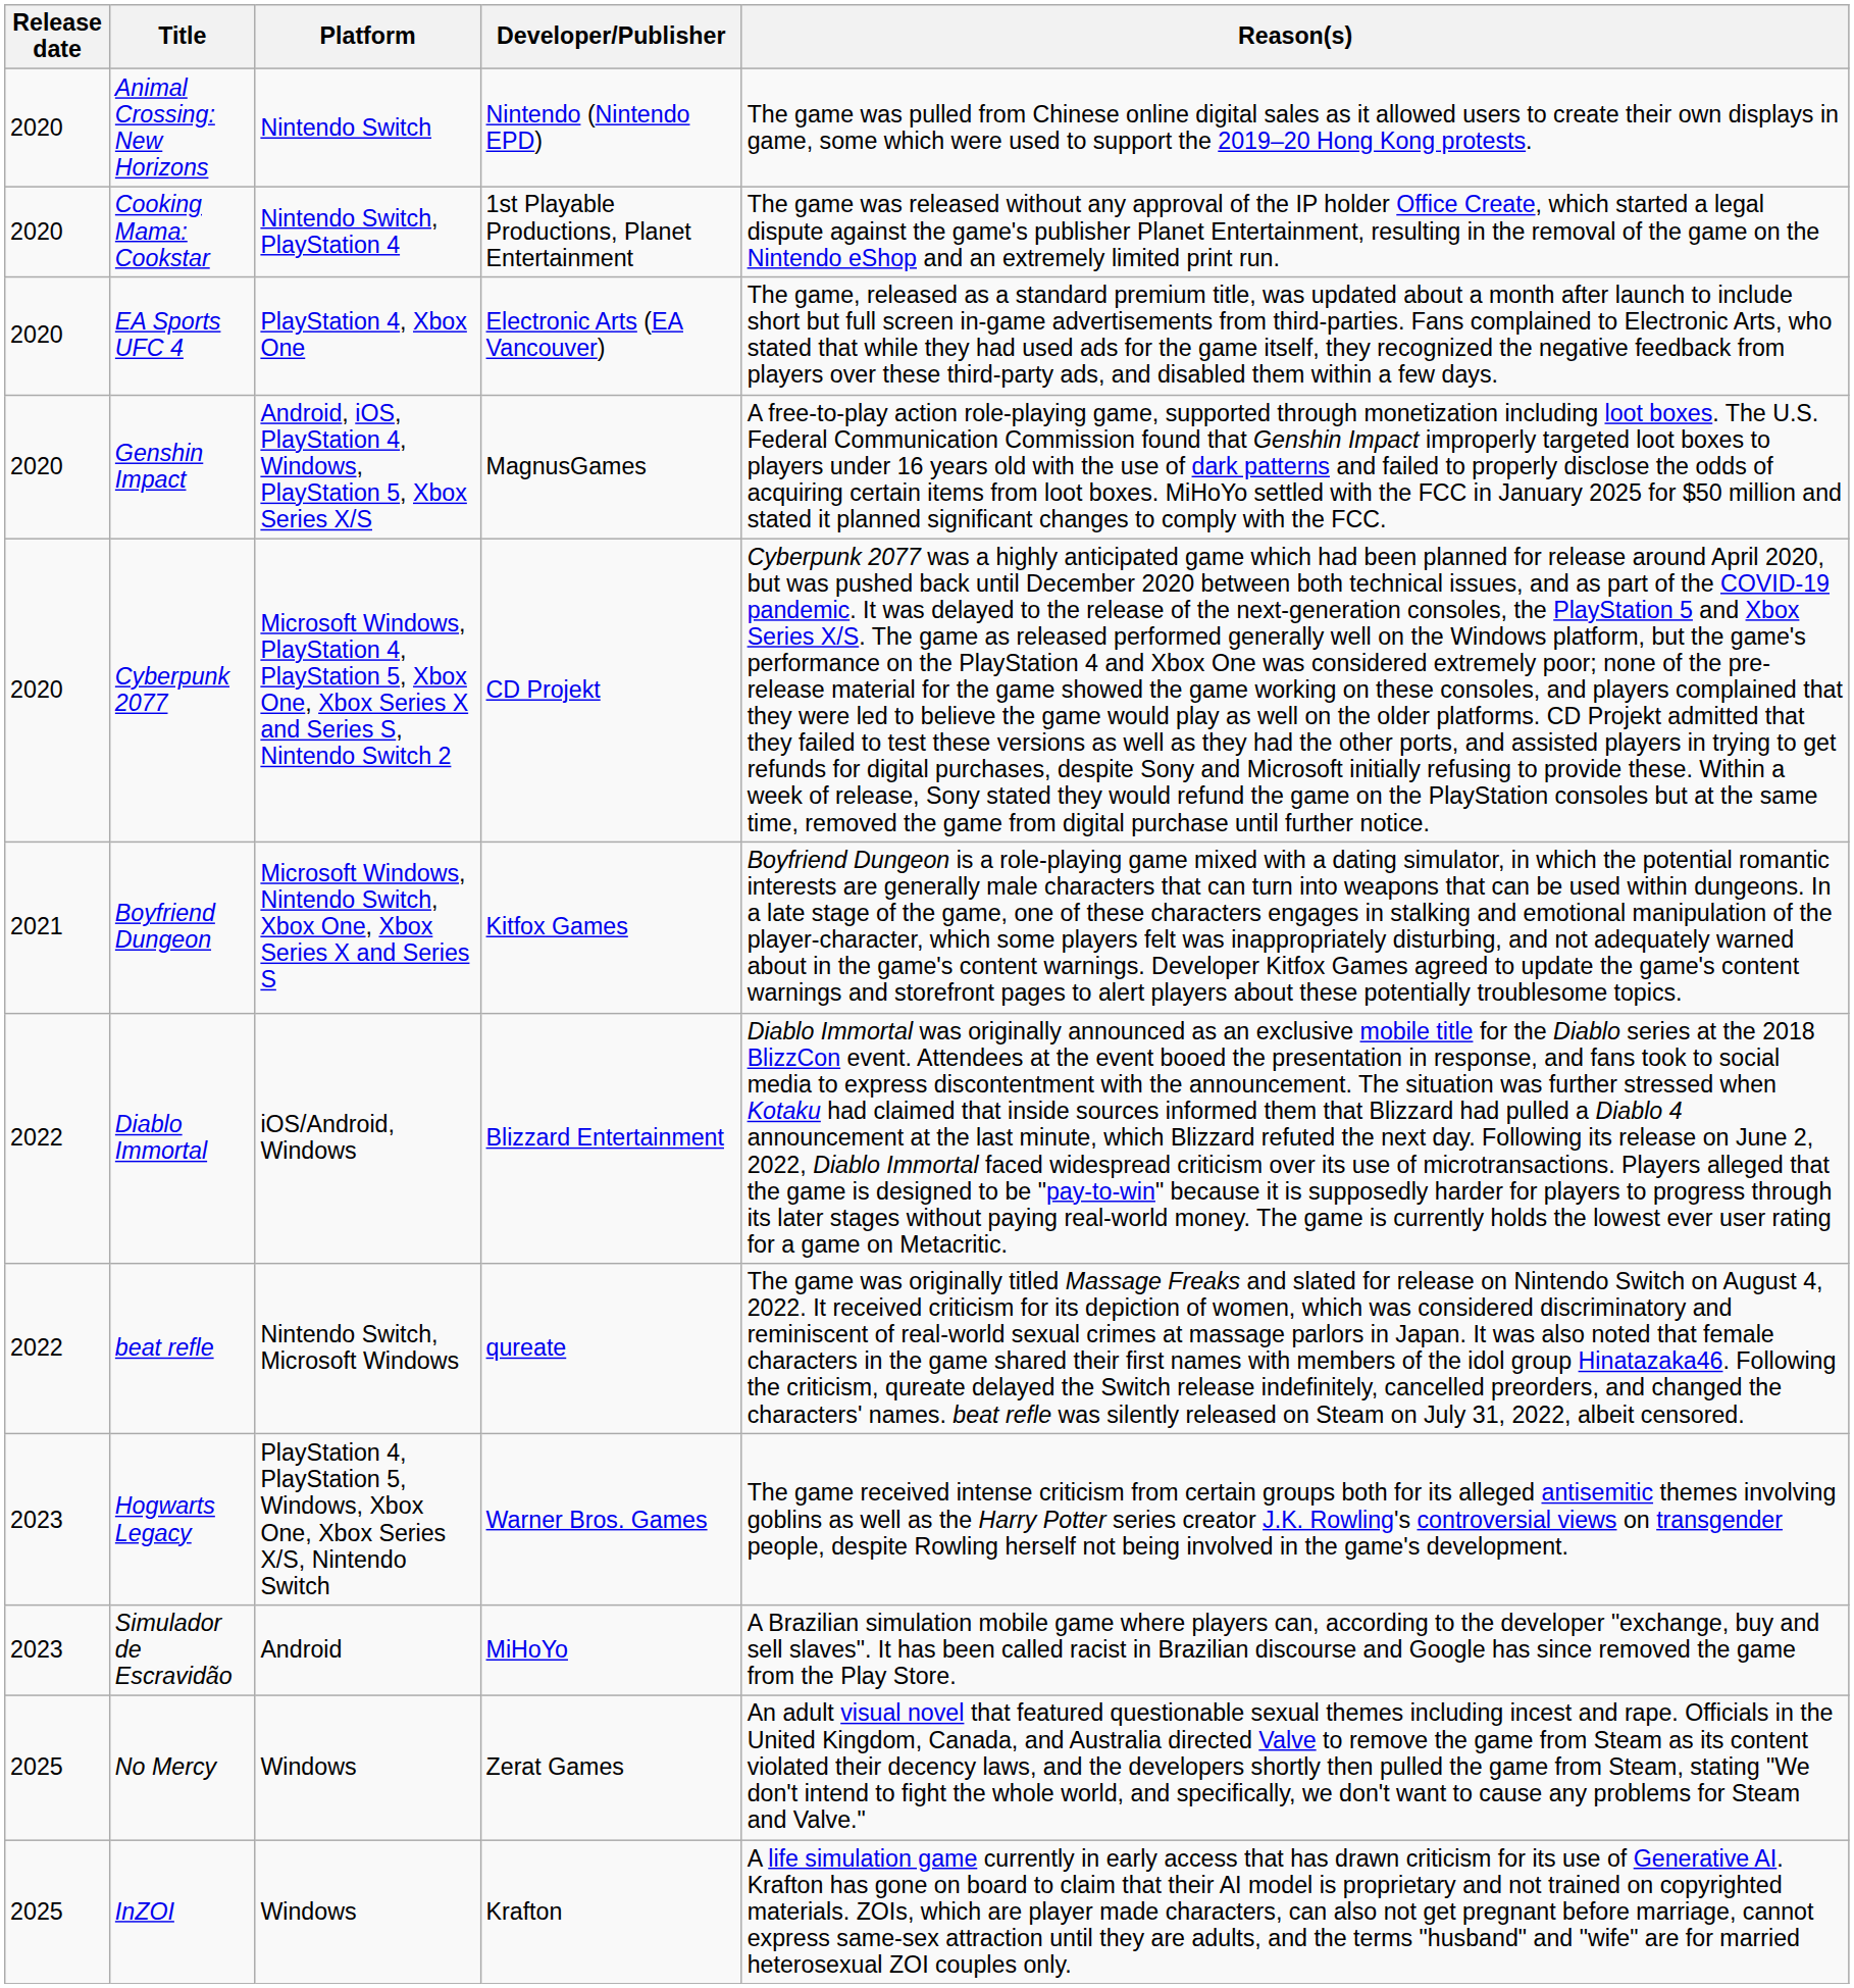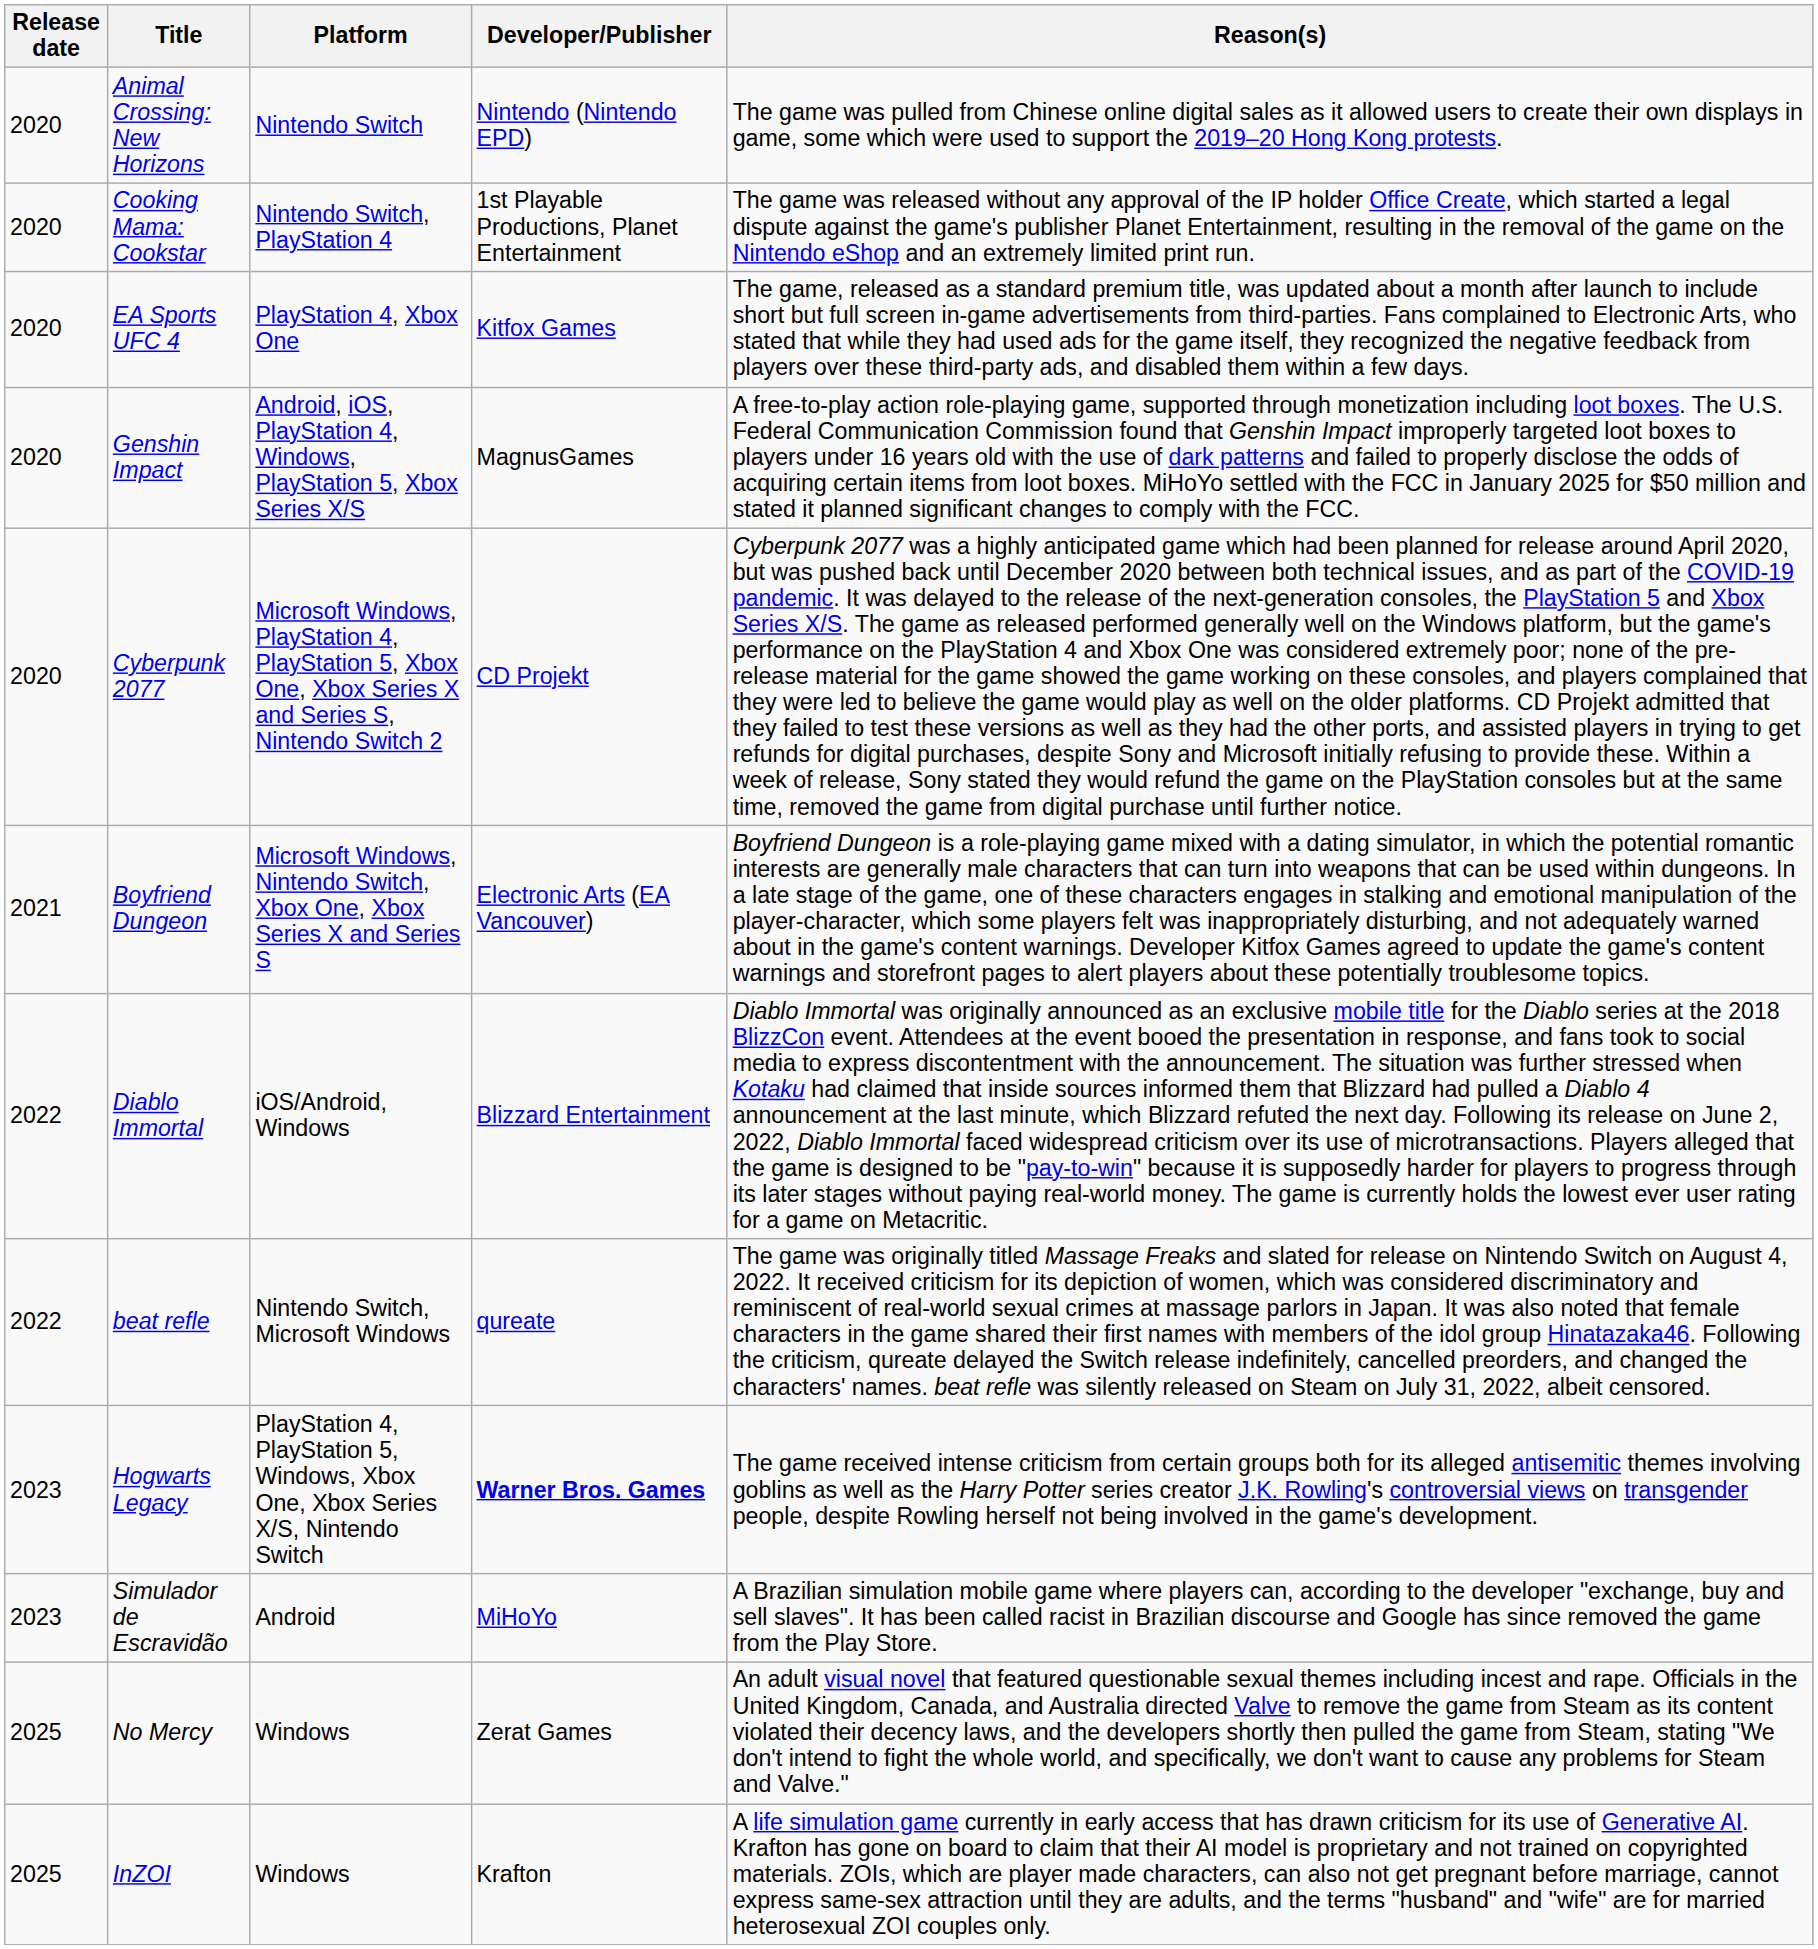 <table class="wikitable sortable">
 <tr>
 <th>Release date</th>
 <th>Title</th>
 <th>Platform</th>
 <th>Developer/Publisher</th>
 <th>Reason(s)</th>
 </tr>
 <tr>
 <td>2020</td>
 <td><em><a href='#'>Animal Crossing: New Horizons</a></em></td>
 <td><a href='#'>Nintendo Switch</a></td>
 <td><a href='#'>Nintendo</a> (<a href='#'>Nintendo EPD</a>)</td>
 <td>The game was pulled from Chinese online digital sales as it allowed users to create their own displays in game, some which were used to support the <a href='#'>2019–20 Hong Kong protests</a>.</td>
 </tr>
 <tr>
 <td>2020</td>
 <td><em><a href='#'>Cooking Mama: Cookstar</a></em></td>
 <td><a href='#'>Nintendo Switch</a>, <a href='#'>PlayStation 4</a></td>
 <td>1st Playable Productions, Planet Entertainment</td>
 <td>The game was released without any approval of the IP holder <a href='#'>Office Create</a>, which started a legal dispute against the game's publisher Planet Entertainment, resulting in the removal of the game on the <a href='#'>Nintendo eShop</a> and an extremely limited print run.</td>
 </tr>
 <tr>
 <td>2020</td>
 <td><em><a href='#'>EA Sports UFC 4</a></em></td>
 <td><a href='#'>PlayStation 4</a>, <a href='#'>Xbox One</a></td>
-<td><a href='#'>Electronic Arts</a> (<a href='#'>EA Vancouver</a>)</td>
+<td><a href='#'>Kitfox Games</a></td>
 <td>The game, released as a standard premium title, was updated about a month after launch to include short but full screen in-game advertisements from third-parties. Fans complained to Electronic Arts, who stated that while they had used ads for the game itself, they recognized the negative feedback from players over these third-party ads, and disabled them within a few days.</td>
 </tr>
 <tr>
 <td>2020</td>
 <td><em><a href='#'>Genshin Impact</a></em></td>
 <td><a href='#'>Android</a>, <a href='#'>iOS</a>, <a href='#'>PlayStation 4</a>, <a href='#'>Windows</a>, <a href='#'>PlayStation 5</a>, <a href='#'>Xbox Series X/S</a></td>
 <td>MagnusGames</td>
 <td>A free-to-play action role-playing game, supported through monetization including <a href='#'>loot boxes</a>. The U.S. Federal Communication Commission found that <em>Genshin Impact</em> improperly targeted loot boxes to players under 16 years old with the use of <a href='#'>dark patterns</a> and failed to properly disclose the odds of acquiring certain items from loot boxes. MiHoYo settled with the FCC in January 2025 for $50 million and stated it planned significant changes to comply with the FCC.</td>
 </tr>
 <tr>
 <td>2020</td>
 <td><em><a href='#'>Cyberpunk 2077</a></em></td>
 <td><a href='#'>Microsoft Windows</a>, <a href='#'>PlayStation 4</a>, <a href='#'>PlayStation 5</a>, <a href='#'>Xbox One</a>, <a href='#'>Xbox Series X and Series S</a>, <a href='#'>Nintendo Switch 2</a></td>
 <td><a href='#'>CD Projekt</a></td>
 <td><em>Cyberpunk 2077</em> was a highly anticipated game which had been planned for release around April 2020, but was pushed back until December 2020 between both technical issues, and as part of the <a href='#'>COVID-19 pandemic</a>. It was delayed to the release of the next-generation consoles, the <a href='#'>PlayStation 5</a> and <a href='#'>Xbox Series X/S</a>. The game as released performed generally well on the Windows platform, but the game's performance on the PlayStation 4 and Xbox One was considered extremely poor; none of the pre-release material for the game showed the game working on these consoles, and players complained that they were led to believe the game would play as well on the older platforms. CD Projekt admitted that they failed to test these versions as well as they had the other ports, and assisted players in trying to get refunds for digital purchases, despite Sony and Microsoft initially refusing to provide these. Within a week of release, Sony stated they would refund the game on the PlayStation consoles but at the same time, removed the game from digital purchase until further notice.</td>
 </tr>
 <tr>
 <td>2021</td>
 <td><em><a href='#'>Boyfriend Dungeon</a></em></td>
 <td><a href='#'>Microsoft Windows</a>, <a href='#'>Nintendo Switch</a>, <a href='#'>Xbox One</a>, <a href='#'>Xbox Series X and Series S</a></td>
-<td><a href='#'>Kitfox Games</a></td>
+<td><a href='#'>Electronic Arts</a> (<a href='#'>EA Vancouver</a>)</td>
 <td><em>Boyfriend Dungeon</em> is a role-playing game mixed with a dating simulator, in which the potential romantic interests are generally male characters that can turn into weapons that can be used within dungeons. In a late stage of the game, one of these characters engages in stalking and emotional manipulation of the player-character, which some players felt was inappropriately disturbing, and not adequately warned about in the game's content warnings. Developer Kitfox Games agreed to update the game's content warnings and storefront pages to alert players about these potentially troublesome topics.</td>
 </tr>
 <tr>
 <td>2022</td>
 <td><em><a href='#'>Diablo Immortal</a></em></td>
 <td>iOS/Android, Windows</td>
 <td><a href='#'>Blizzard Entertainment</a></td>
 <td><em>Diablo Immortal</em> was originally announced as an exclusive <a href='#'>mobile title</a> for the <em>Diablo</em> series at the 2018 <a href='#'>BlizzCon</a> event. Attendees at the event booed the presentation in response, and fans took to social media to express discontentment with the announcement. The situation was further stressed when <em><a href='#'>Kotaku</a></em> had claimed that inside sources informed them that Blizzard had pulled a <em>Diablo 4</em> announcement at the last minute, which Blizzard refuted the next day. Following its release on June 2, 2022, <em>Diablo Immortal</em> faced widespread criticism over its use of microtransactions. Players alleged that the game is designed to be "<a href='#'>pay-to-win</a>" because it is supposedly harder for players to progress through its later stages without paying real-world money. The game is currently holds the lowest ever user rating for a game on Metacritic.</td>
 </tr>
 <tr>
 <td>2022</td>
 <td><em><a href='#'>beat refle</a></em></td>
 <td>Nintendo Switch, Microsoft Windows</td>
 <td><a href='#'>qureate</a></td>
 <td>The game was originally titled <em>Massage Freaks</em> and slated for release on Nintendo Switch on August 4, 2022. It received criticism for its depiction of women, which was considered discriminatory and reminiscent of real-world sexual crimes at massage parlors in Japan. It was also noted that female characters in the game shared their first names with members of the idol group <a href='#'>Hinatazaka46</a>. Following the criticism, qureate delayed the Switch release indefinitely, cancelled preorders, and changed the characters' names. <em>beat refle</em> was silently released on Steam on July 31, 2022, albeit censored.</td>
 </tr>
 <tr>
 <td>2023</td>
 <td><em><a href='#'>Hogwarts Legacy</a></em></td>
 <td>PlayStation 4, PlayStation 5,  Windows, Xbox One, Xbox Series X/S, Nintendo Switch</td>
-<td><a href='#'>Warner Bros. Games</a></td>
+<td><strong><a href='#'>Warner Bros. Games</a></strong></td>
 <td>The game received intense criticism from certain groups both for its alleged <a href='#'>antisemitic</a> themes involving goblins as well as the <em>Harry Potter</em> series creator <a href='#'>J.K. Rowling</a>'s <a href='#'>controversial views</a> on <a href='#'>transgender</a> people, despite Rowling herself not being involved in the game's development.</td>
 </tr>
 <tr>
 <td>2023</td>
 <td><em>Simulador de Escravidão</em></td>
 <td>Android</td>
 <td><a href='#'>MiHoYo</a></td>
 <td>A Brazilian simulation mobile game where players can, according to the developer "exchange, buy and sell slaves". It has been called racist in Brazilian discourse and Google has since removed the game from the Play Store.</td>
 </tr>
 <tr>
 <td>2025</td>
 <td><em>No Mercy</em></td>
 <td>Windows</td>
 <td>Zerat Games</td>
 <td>An adult <a href='#'>visual novel</a> that featured questionable sexual themes including incest and rape. Officials in the United Kingdom, Canada, and Australia directed <a href='#'>Valve</a> to remove the game from Steam as its content violated their decency laws, and the developers shortly then pulled the game from Steam, stating "We don't intend to fight the whole world, and specifically, we don't want to cause any problems for Steam and Valve."</td>
 </tr>
 <tr>
 <td>2025</td>
 <td><em><a href='#'>InZOI</a></em></td>
 <td>Windows</td>
 <td>Krafton</td>
 <td>A <a href='#'>life simulation game</a> currently in early access that has drawn criticism for its use of <a href='#'>Generative AI</a>. Krafton has gone on board to claim that their AI model is proprietary and not trained on copyrighted materials. ZOIs, which are player made characters, can also not get pregnant before marriage, cannot express same-sex attraction until they are adults, and the terms "husband" and "wife" are for married heterosexual ZOI couples only.</td>
 </tr>
 </table>
